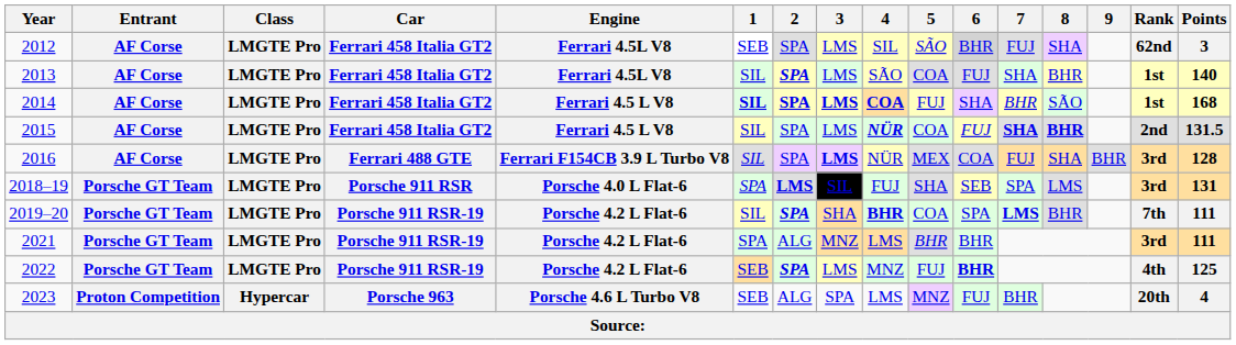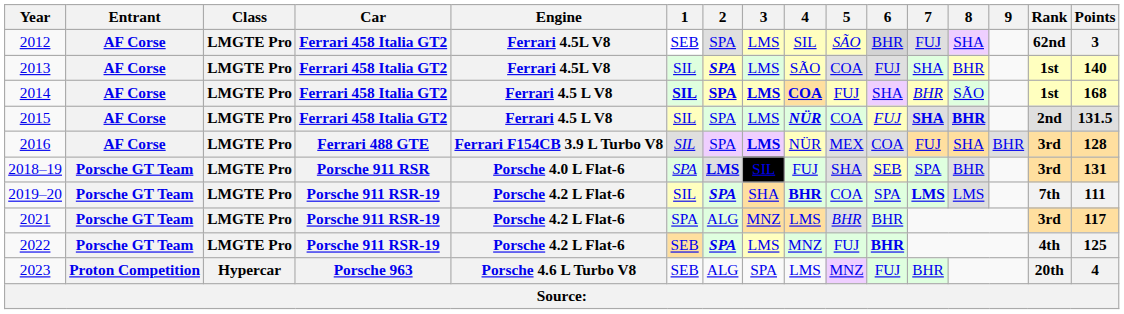 <table class="wikitable" style="text-align:center; font-size:85%">
 <tr>
 <th>Year</th>
 <th>Entrant</th>
 <th>Class</th>
 <th>Car</th>
 <th>Engine</th>
 <th>1</th>
 <th>2</th>
 <th>3</th>
 <th>4</th>
 <th>5</th>
 <th>6</th>
 <th>7</th>
 <th>8</th>
 <th>9</th>
 <th>Rank</th>
 <th>Points</th>
 </tr>
 <tr>
 <td><a href='#'>2012</a></td>
 <th nowrap><a href='#'>AF Corse</a></th>
 <th nowrap>LMGTE Pro</th>
 <th nowrap><a href='#'>Ferrari 458 Italia GT2</a></th>
 <th nowrap><a href='#'>Ferrari</a> 4.5L V8</th>
 <td style="background:#FFFFFF;"><a href='#'>SEB</a><br></td>
 <td style="background:#DFDFDF;"><a href='#'>SPA</a><br></td>
 <td style="background:#FFFFBF;"><a href='#'>LMS</a><br></td>
 <td style="background:#FFFFBF;"><a href='#'>SIL</a><br></td>
 <td style="background:#FFFFBF;"><em><a href='#'>SÃO</a></em><br></td>
 <td style="background: lightgrey;"><a href='#'>BHR</a></td>
 <td style="background:#DFDFDF;"><a href='#'>FUJ</a><br></td>
 <td style="background:#EFCFFF;"><a href='#'>SHA</a><br></td>
 <td></td>
 <th>62nd</th>
 <th>3</th>
 </tr>
 <tr>
 <td><a href='#'>2013</a></td>
 <th nowrap><a href='#'>AF Corse</a></th>
 <th nowrap>LMGTE Pro</th>
 <th nowrap><a href='#'>Ferrari 458 Italia GT2</a></th>
 <th nowrap><a href='#'>Ferrari</a> 4.5L V8</th>
 <td style="background:#DFFFDF;"><a href='#'>SIL</a><br></td>
 <td style="background:#FFFFBF;"><strong><em><a href='#'>SPA</a></em></strong><br></td>
 <td style="background:#DFFFDF;"><a href='#'>LMS</a><br></td>
 <td style="background:#FFFFBF;"><a href='#'>SÃO</a><br></td>
 <td style="background:#DFDFDF;"><a href='#'>COA</a><br></td>
 <td style="background:#DFDFDF;"><a href='#'>FUJ</a><br></td>
 <td style="background:#DFFFDF;"><a href='#'>SHA</a><br></td>
 <td style="background:#FFFFBF;"><a href='#'>BHR</a><br></td>
 <td></td>
 <th style="background:#FFFFBF;">1st</th>
 <th style="background:#FFFFBF;">140</th>
 </tr>
 <tr>
 <td><a href='#'>2014</a></td>
 <th nowrap><a href='#'>AF Corse</a></th>
 <th nowrap>LMGTE Pro</th>
 <th nowrap><a href='#'>Ferrari 458 Italia GT2</a></th>
 <th nowrap><a href='#'>Ferrari</a> 4.5 L V8</th>
 <td style="background:#DFFFDF;"><strong><a href='#'>SIL</a></strong><br></td>
 <td style="background:#FFFFBF;"><strong><a href='#'>SPA</a></strong><br></td>
 <td style="background:#FFFFBF;"><strong><a href='#'>LMS</a></strong><br></td>
 <td style="background:#FFDF9F;"><strong><a href='#'>COA</a></strong><br></td>
 <td style="background:#FFFFBF;"><a href='#'>FUJ</a><br></td>
 <td style="background:#EFCFFF;"><a href='#'>SHA</a><br></td>
 <td style="background:#FFFFBF;"><em><a href='#'>BHR</a></em><br></td>
 <td style="background:#DFFFDF;"><a href='#'>SÃO</a><br></td>
 <td></td>
 <td style="background:#FFFFBF;"><strong>1st</strong></td>
 <td style="background:#FFFFBF;"><strong>168</strong></td>
 </tr>
 <tr>
 <td><a href='#'>2015</a></td>
 <th nowrap><a href='#'>AF Corse</a></th>
 <th nowrap>LMGTE Pro</th>
 <th nowrap><a href='#'>Ferrari 458 Italia GT2</a></th>
 <th nowrap><a href='#'>Ferrari</a> 4.5 L V8</th>
 <td style="background:#FFFFBF;"><a href='#'>SIL</a><br></td>
 <td style="background:#DFFFDF;"><a href='#'>SPA</a><br></td>
 <td style="background:#DFFFDF;"><a href='#'>LMS</a><br></td>
 <td style="background:#DFFFDF;"><strong><em><a href='#'>NÜR</a></em></strong><br></td>
 <td style="background:#DFFFDF;"><a href='#'>COA</a><br></td>
 <td style="background:#FFFFBF;"><em><a href='#'>FUJ</a></em><br></td>
 <td style="background:#DFDFDF;"><strong><a href='#'>SHA</a></strong><br></td>
 <td style="background:#DFDFDF;"><strong><a href='#'>BHR</a></strong><br></td>
 <td></td>
 <th style="background:#DFDFDF;">2nd</th>
 <th style="background:#DFDFDF;">131.5</th>
 </tr>
 <tr>
 <td><a href='#'>2016</a></td>
 <th nowrap><a href='#'>AF Corse</a></th>
 <th nowrap>LMGTE Pro</th>
 <th nowrap><a href='#'>Ferrari 488 GTE</a></th>
 <th nowrap><a href='#'>Ferrari F154CB</a> 3.9 L Turbo V8</th>
 <td style="background:#DFDFDF;"><em><a href='#'>SIL</a></em><br></td>
 <td style="background:#EFCFFF;"><a href='#'>SPA</a><br></td>
 <td style="background:#EFCFFF;"><strong><a href='#'>LMS</a></strong><br></td>
 <td style="background:#FFFFBF;"><a href='#'>NÜR</a><br></td>
 <td style="background:#DFDFDF;"><a href='#'>MEX</a><br></td>
 <td style="background:#DFDFDF;"><a href='#'>COA</a><br></td>
 <td style="background:#FFDF9F;"><a href='#'>FUJ</a><br></td>
 <td style="background:#FFDF9F;"><a href='#'>SHA</a><br></td>
 <td style="background:#DFDFDF;"><a href='#'>BHR</a><br></td>
 <th style="background:#FFDF9F;">3rd</th>
 <th style="background:#FFDF9F;">128</th>
 </tr>
 <tr>
 <td nowrap><a href='#'>2018–19</a></td>
 <th nowrap><a href='#'>Porsche GT Team</a></th>
 <th nowrap>LMGTE Pro</th>
 <th nowrap><a href='#'>Porsche 911 RSR</a></th>
 <th nowrap><a href='#'>Porsche</a> 4.0 L Flat-6</th>
 <td style="background:#DFFFDF;"><em><a href='#'>SPA</a></em><br></td>
 <td style="background:#DFDFDF;"><strong><a href='#'>LMS</a></strong><br></td>
 <td style="background:#000000; color:#ffffff"><a href='#'><span>SIL</span></a><br></td>
 <td style="background:#DFFFDF;"><a href='#'>FUJ</a><br></td>
 <td style="background:#DFDFDF;"><a href='#'>SHA</a><br></td>
 <td style="background:#FFFFBF;"><a href='#'>SEB</a><br></td>
 <td style="background:#DFFFDF;"><a href='#'>SPA</a><br></td>
-<td style="background:#DFDFDF;"><a href='#'>LMS</a><br></td>
+<td style="background:#DFDFDF;"><a href='#'>BHR</a><br></td>
 <td></td>
 <th style="background:#FFDF9F;">3rd</th>
 <th style="background:#FFDF9F;">131</th>
 </tr>
 <tr>
 <td nowrap><a href='#'>2019–20</a></td>
 <th nowrap><a href='#'>Porsche GT Team</a></th>
 <th nowrap>LMGTE Pro</th>
 <th nowrap><a href='#'>Porsche 911 RSR-19</a></th>
 <th nowrap><a href='#'>Porsche</a> 4.2 L Flat-6</th>
 <td style="background:#FFFFBF;"><a href='#'>SIL</a><br></td>
 <td style="background:#DFFFDF;"><strong><em><a href='#'>SPA</a></em></strong><br></td>
 <td style="background:#FFDF9F;"><a href='#'>SHA</a><br></td>
 <td style="background:#DFFFDF;"><strong><a href='#'>BHR</a></strong><br></td>
 <td style="background:#DFFFDF;"><a href='#'>COA</a><br></td>
 <td style="background:#DFFFDF;"><a href='#'>SPA</a><br></td>
 <td style="background:#DFFFDF;"><strong><a href='#'>LMS</a></strong><br></td>
-<td style="background:#DFDFDF;"><a href='#'>BHR</a><br></td>
+<td style="background:#DFDFDF;"><a href='#'>LMS</a><br></td>
 <td></td>
 <th>7th</th>
 <th>111</th>
 </tr>
 <tr>
 <td><a href='#'>2021</a></td>
 <th nowrap><a href='#'>Porsche GT Team</a></th>
 <th nowrap>LMGTE Pro</th>
 <th nowrap><a href='#'>Porsche 911 RSR-19</a></th>
 <th nowrap><a href='#'>Porsche</a> 4.2 L Flat-6</th>
 <td style="background:#DFFFDF;"><a href='#'>SPA</a><br></td>
 <td style="background:#DFFFDF;"><a href='#'>ALG</a><br></td>
 <td style="background:#FFDF9F;"><a href='#'>MNZ</a><br></td>
 <td style="background:#FFDF9F;"><a href='#'>LMS</a><br></td>
 <td style="background:#DFDFDF;"><em><a href='#'>BHR</a></em><br></td>
 <td style="background:#DFFFDF;"><a href='#'>BHR</a><br></td>
 <td colspan=3></td>
 <th style="background:#FFDF9F;">3rd</th>
-<th style="background:#FFDF9F;">111</th>
+<th style="background:#FFDF9F;">117</th>
 </tr>
 <tr>
 <td><a href='#'>2022</a></td>
 <th nowrap><a href='#'>Porsche GT Team</a></th>
 <th nowrap>LMGTE Pro</th>
 <th nowrap><a href='#'>Porsche 911 RSR-19</a></th>
 <th nowrap><a href='#'>Porsche</a> 4.2 L Flat-6</th>
 <td style="background:#FFDF9F;"><a href='#'>SEB</a><br></td>
 <td style="background:#DFFFDF;"><strong><em><a href='#'>SPA</a></em></strong><br></td>
 <td style="background:#FFFFBF;"><a href='#'>LMS</a><br></td>
 <td style="background:#DFFFDF;"><a href='#'>MNZ</a><br></td>
 <td style="background:#DFFFDF;"><a href='#'>FUJ</a><br></td>
 <td style="background:#DFFFDF;"><strong><a href='#'>BHR</a></strong><br></td>
 <td colspan=3></td>
 <th>4th</th>
 <th>125</th>
 </tr>
 <tr>
 <td><a href='#'>2023</a></td>
 <th nowrap><a href='#'>Proton Competition</a></th>
 <th>Hypercar</th>
 <th nowrap><a href='#'>Porsche 963</a></th>
 <th nowrap><a href='#'>Porsche</a> 4.6 L Turbo V8</th>
 <td><a href='#'>SEB</a></td>
 <td><a href='#'>ALG</a></td>
 <td><a href='#'>SPA</a></td>
 <td><a href='#'>LMS</a></td>
 <td style="background:#EFCFFF;"><a href='#'>MNZ</a><br></td>
 <td style="background:#DFFFDF;"><a href='#'>FUJ</a><br></td>
 <td style="background:#DFFFDF;"><a href='#'>BHR</a><br></td>
 <td colspan=2></td>
 <th>20th</th>
 <th>4</th>
 </tr>
 <tr>
 <th colspan="16">Source:</th>
 </tr>
 </table>
